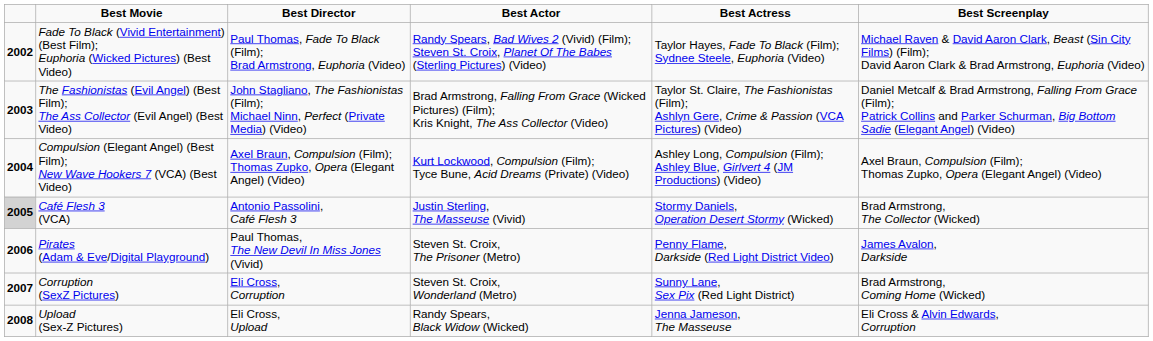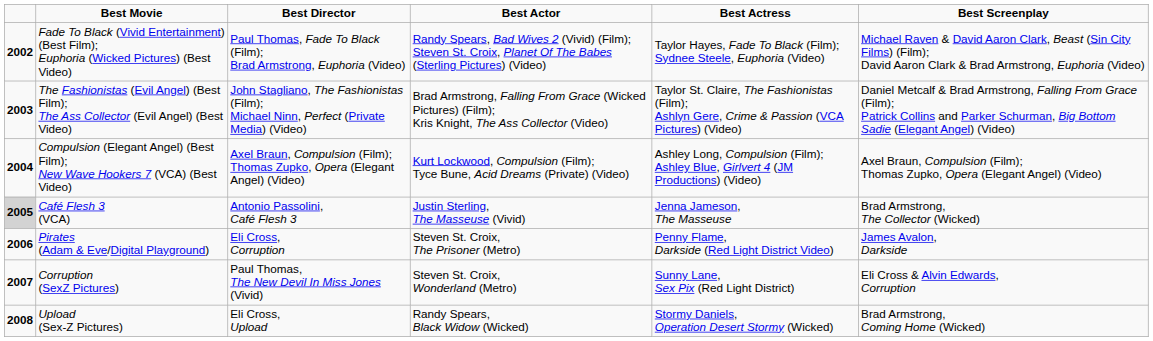 <table class="wikitable">
 <tr style="text-align:center; font-weight:bold; vertical-align:bottom;">
 <td></td>
 <td>Best Movie</td>
 <td>Best Director</td>
 <td>Best Actor</td>
 <td>Best Actress</td>
 <td>Best Screenplay</td>
 </tr>
 <tr>
 <td style="font-weight:bold; height:18px;">2002</td>
 <td><em>Fade To Black</em> (<a href='#'>Vivid Entertainment</a>) (Best Film);<br><em>Euphoria</em> (<a href='#'>Wicked Pictures</a>) (Best Video)</td>
 <td><a href='#'>Paul Thomas</a>, <em>Fade To Black</em> (Film);<br><a href='#'>Brad Armstrong</a>, <em>Euphoria</em> (Video)</td>
 <td><a href='#'>Randy Spears</a>, <em><a href='#'>Bad Wives 2</a></em> (Vivid) (Film);<br><a href='#'>Steven St. Croix</a>, <em><a href='#'>Planet Of The Babes</a></em> (<a href='#'>Sterling Pictures</a>) (Video)</td>
 <td>Taylor Hayes, <em>Fade To Black</em> (Film);<br><a href='#'>Sydnee Steele</a>, <em>Euphoria</em> (Video)</td>
 <td><a href='#'>Michael Raven</a> & <a href='#'>David Aaron Clark</a>, <em>Beast</em> (<a href='#'>Sin City Films</a>) (Film);<br>David Aaron Clark & Brad Armstrong, <em>Euphoria</em> (Video)</td>
 </tr>
 <tr>
 <td style="font-weight:bold; height:18px;">2003</td>
 <td><em>The <a href='#'>Fashionistas</a></em> (<a href='#'>Evil Angel</a>) (Best Film);<br><em><a href='#'>The Ass Collector</a></em> (Evil Angel) (Best Video)</td>
 <td><a href='#'>John Stagliano</a>, <em>The Fashionistas</em> (Film);<br><a href='#'>Michael Ninn</a>, <em>Perfect</em> (<a href='#'>Private Media</a>) (Video)</td>
 <td>Brad Armstrong, <em>Falling From Grace</em> (Wicked Pictures) (Film);<br>Kris Knight, <em>The Ass Collector</em> (Video)</td>
 <td>Taylor St. Claire, <em>The Fashionistas</em> (Film);<br><a href='#'>Ashlyn Gere</a>, <em>Crime & Passion</em> (<a href='#'>VCA Pictures</a>) (Video)</td>
 <td>Daniel Metcalf & Brad Armstrong, <em>Falling From Grace</em> (Film);<br><a href='#'>Patrick Collins</a> and <a href='#'>Parker Schurman</a>, <em><a href='#'>Big Bottom Sadie</a></em> (<a href='#'>Elegant Angel</a>) (Video)</td>
 </tr>
 <tr>
 <td style="font-weight:bold; height:18px;">2004</td>
 <td><em>Compulsion</em> (Elegant Angel) (Best Film);<br><em><a href='#'>New Wave Hookers 7</a></em> (VCA) (Best Video)</td>
 <td><a href='#'>Axel Braun</a>, <em>Compulsion</em> (Film);<br><a href='#'>Thomas Zupko</a>, <em>Opera</em> (Elegant Angel) (Video)</td>
 <td><a href='#'>Kurt Lockwood</a>, <em>Compulsion</em> (Film);<br>Tyce Bune, <em>Acid Dreams</em> (Private) (Video)</td>
 <td>Ashley Long, <em>Compulsion</em> (Film);<br><a href='#'>Ashley Blue</a>, <em><a href='#'>Girlvert 4</a></em> (<a href='#'>JM Productions</a>) (Video)</td>
 <td>Axel Braun, <em>Compulsion</em> (Film);<br>Thomas Zupko, <em>Opera</em> (Elegant Angel) (Video)</td>
 </tr>
 <tr>
 <td style="background: lightgrey; font-weight:bold; height:18px;">2005</td>
 <td><em><a href='#'>Café Flesh 3</a></em><br>(VCA)</td>
 <td><a href='#'>Antonio Passolini</a>,<br><em>Café Flesh 3</em></td>
 <td><a href='#'>Justin Sterling</a>,<br><em><a href='#'>The Masseuse</a></em> (Vivid)</td>
-<td><a href='#'>Stormy Daniels</a>,<br><em><a href='#'>Operation Desert Stormy</a></em> (Wicked)</td>
+<td><a href='#'>Jenna Jameson</a>,<br><em>The Masseuse</em></td>
 <td>Brad Armstrong,<br><em>The Collector</em> (Wicked)</td>
 </tr>
 <tr>
 <td style="font-weight:bold; height:18px;">2006</td>
 <td><em><a href='#'>Pirates</a></em><br>(<a href='#'>Adam & Eve</a>/<a href='#'>Digital Playground</a>)</td>
-<td>Paul Thomas,<br><em><a href='#'>The New Devil In Miss Jones</a></em> (Vivid)</td>
+<td><a href='#'>Eli Cross</a>,<br><em>Corruption</em></td>
 <td>Steven St. Croix,<br><em>The Prisoner</em> (Metro)</td>
 <td><a href='#'>Penny Flame</a>,<br><em>Darkside</em> (<a href='#'>Red Light District Video</a>)</td>
 <td><a href='#'>James Avalon</a>,<br><em>Darkside</em></td>
 </tr>
 <tr>
 <td style="font-weight:bold; height:18px;">2007</td>
 <td><em>Corruption</em><br>(<a href='#'>SexZ Pictures</a>)</td>
-<td><a href='#'>Eli Cross</a>,<br><em>Corruption</em></td>
+<td>Paul Thomas,<br><em><a href='#'>The New Devil In Miss Jones</a></em> (Vivid)</td>
 <td>Steven St. Croix,<br><em>Wonderland</em> (Metro)</td>
 <td><a href='#'>Sunny Lane</a>,<br><em><a href='#'>Sex Pix</a></em> (Red Light District)</td>
-<td>Brad Armstrong,<br><em>Coming Home</em> (Wicked)</td>
+<td>Eli Cross & <a href='#'>Alvin Edwards</a>,<br><em>Corruption</em></td>
 </tr>
 <tr>
 <td style="font-weight:bold; height:18px;">2008</td>
 <td><em>Upload</em><br>(Sex-Z Pictures)</td>
 <td>Eli Cross,<br><em>Upload</em></td>
 <td>Randy Spears,<br><em>Black Widow</em> (Wicked)</td>
-<td><a href='#'>Jenna Jameson</a>,<br><em>The Masseuse</em></td>
-<td>Eli Cross & <a href='#'>Alvin Edwards</a>,<br><em>Corruption</em></td>
+<td><a href='#'>Stormy Daniels</a>,<br><em><a href='#'>Operation Desert Stormy</a></em> (Wicked)</td>
+<td>Brad Armstrong,<br><em>Coming Home</em> (Wicked)</td>
 </tr>
 </table>
